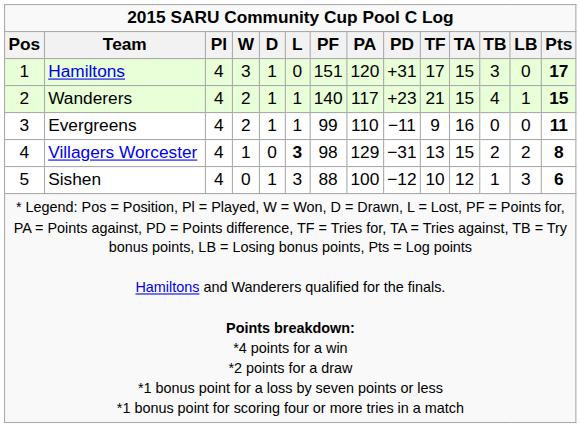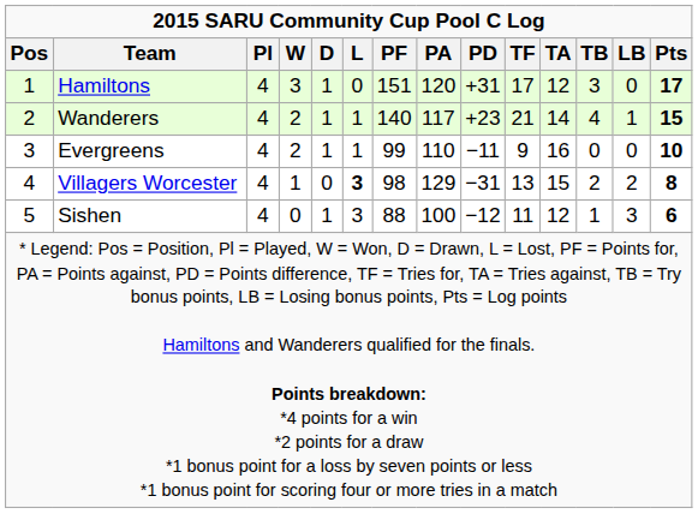 <table class="wikitable" style="text-align:center; line-height:110%; font-size:100%; width:60%;">
 <tr>
 <td colspan="14" cellpadding="0" cellspacing="0"><strong>2015 SARU Community Cup Pool C Log</strong></td>
 </tr>
 <tr>
 <th style="width:5%;">Pos</th>
 <th style="width:35%;">Team</th>
 <th style="width:5%;">Pl</th>
 <th style="width:5%;">W</th>
 <th style="width:5%;">D</th>
 <th style="width:5%;">L</th>
 <th style="width:5%;">PF</th>
 <th style="width:5%;">PA</th>
 <th style="width:5%;">PD</th>
 <th style="width:5%;">TF</th>
 <th style="width:5%;">TA</th>
 <th style="width:5%;">TB</th>
 <th style="width:5%;">LB</th>
 <th style="width:5%;">Pts<br></th>
 </tr>
 <tr bgcolor=#E8FFD8>
 <td>1</td>
 <td align=left><a href='#'>Hamiltons</a></td>
 <td>4</td>
 <td>3</td>
 <td>1</td>
 <td>0</td>
 <td>151</td>
 <td>120</td>
 <td>+31</td>
 <td>17</td>
-<td>15</td>
+<td>12</td>
 <td>3</td>
 <td>0</td>
 <td><strong>17</strong></td>
 </tr>
 <tr bgcolor=#E8FFD8>
 <td>2</td>
 <td align=left>Wanderers</td>
 <td>4</td>
 <td>2</td>
 <td>1</td>
 <td>1</td>
 <td>140</td>
 <td>117</td>
 <td>+23</td>
 <td>21</td>
-<td>15</td>
+<td>14</td>
 <td>4</td>
 <td>1</td>
 <td><strong>15</strong></td>
 </tr>
 <tr bgcolor=#FFFFFF>
 <td>3</td>
 <td align=left>Evergreens</td>
 <td>4</td>
 <td>2</td>
 <td>1</td>
 <td>1</td>
 <td>99</td>
 <td>110</td>
 <td>−11</td>
 <td>9</td>
 <td>16</td>
 <td>0</td>
 <td>0</td>
-<td><strong>11</strong></td>
+<td><strong>10</strong></td>
 </tr>
 <tr bgcolor=#FFFFFF>
 <td>4</td>
 <td align=left><a href='#'>Villagers Worcester</a></td>
 <td>4</td>
 <td>1</td>
 <td>0</td>
 <td><strong>3</strong></td>
 <td>98</td>
 <td>129</td>
 <td>−31</td>
 <td>13</td>
 <td>15</td>
 <td>2</td>
 <td>2</td>
 <td><strong>8</strong></td>
 </tr>
 <tr bgcolor=#FFFFFF>
 <td>5</td>
 <td align=left>Sishen</td>
 <td>4</td>
 <td>0</td>
 <td>1</td>
 <td>3</td>
 <td>88</td>
 <td>100</td>
 <td>−12</td>
-<td>10</td>
+<td>11</td>
 <td>12</td>
 <td>1</td>
 <td>3</td>
 <td><strong>6</strong></td>
 </tr>
 <tr>
 <td colspan="14" style="border:0px"><small>* Legend: Pos = Position, Pl = Played, W = Won, D = Drawn, L = Lost, PF = Points for, PA = Points against, PD = Points difference, TF = Tries for, TA = Tries against, TB = Try bonus points, LB = Losing bonus points, Pts = Log points<br><br><a href='#'>Hamiltons</a> and Wanderers qualified for the finals.<br><br><strong>Points breakdown:</strong><br>*4 points for a win<br>*2 points for a draw<br>*1 bonus point for a loss by seven points or less<br>*1 bonus point for scoring four or more tries in a match</small></td>
 </tr>
 </table>
